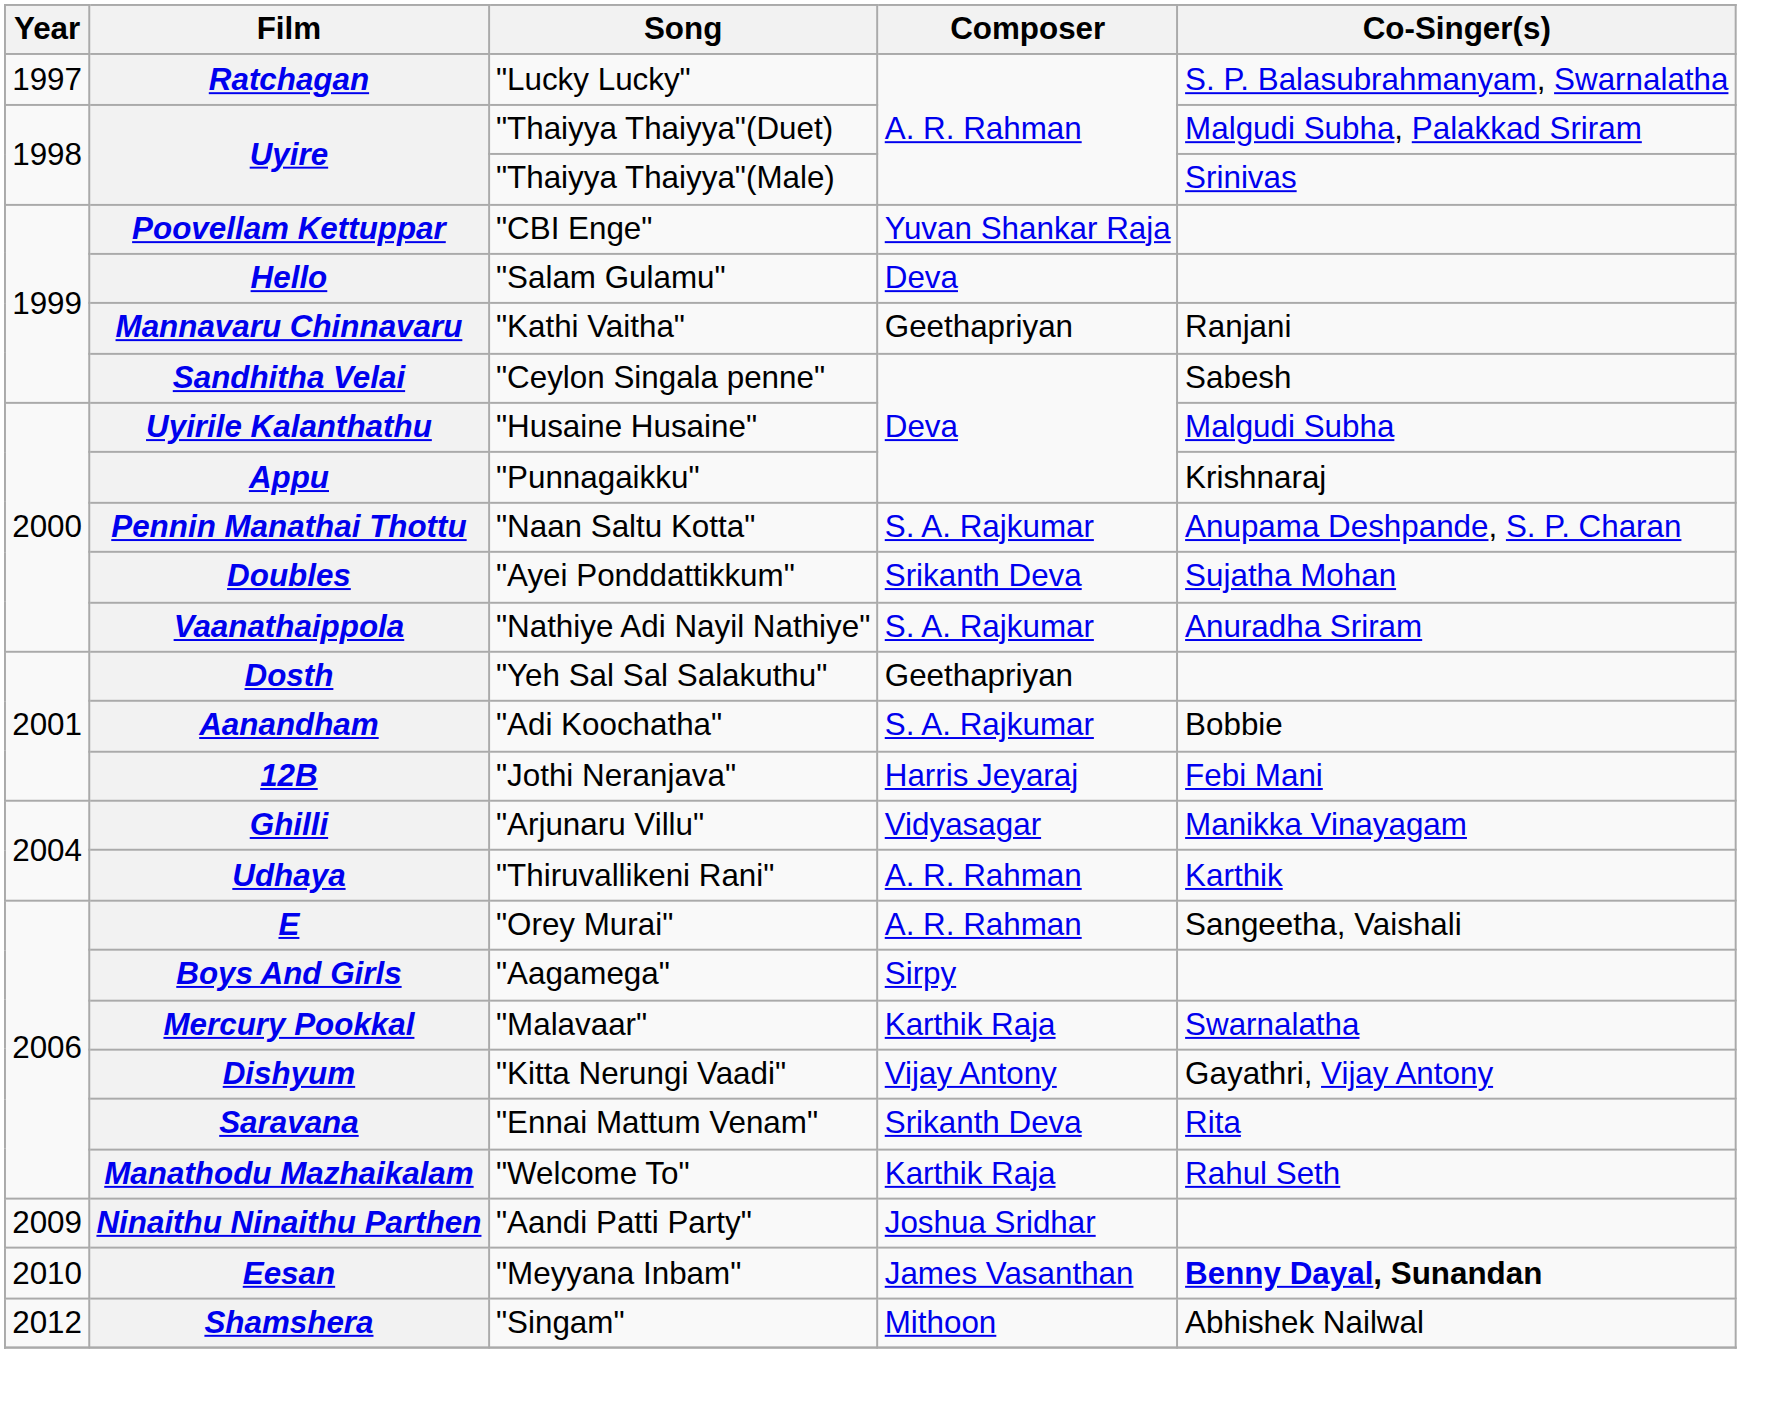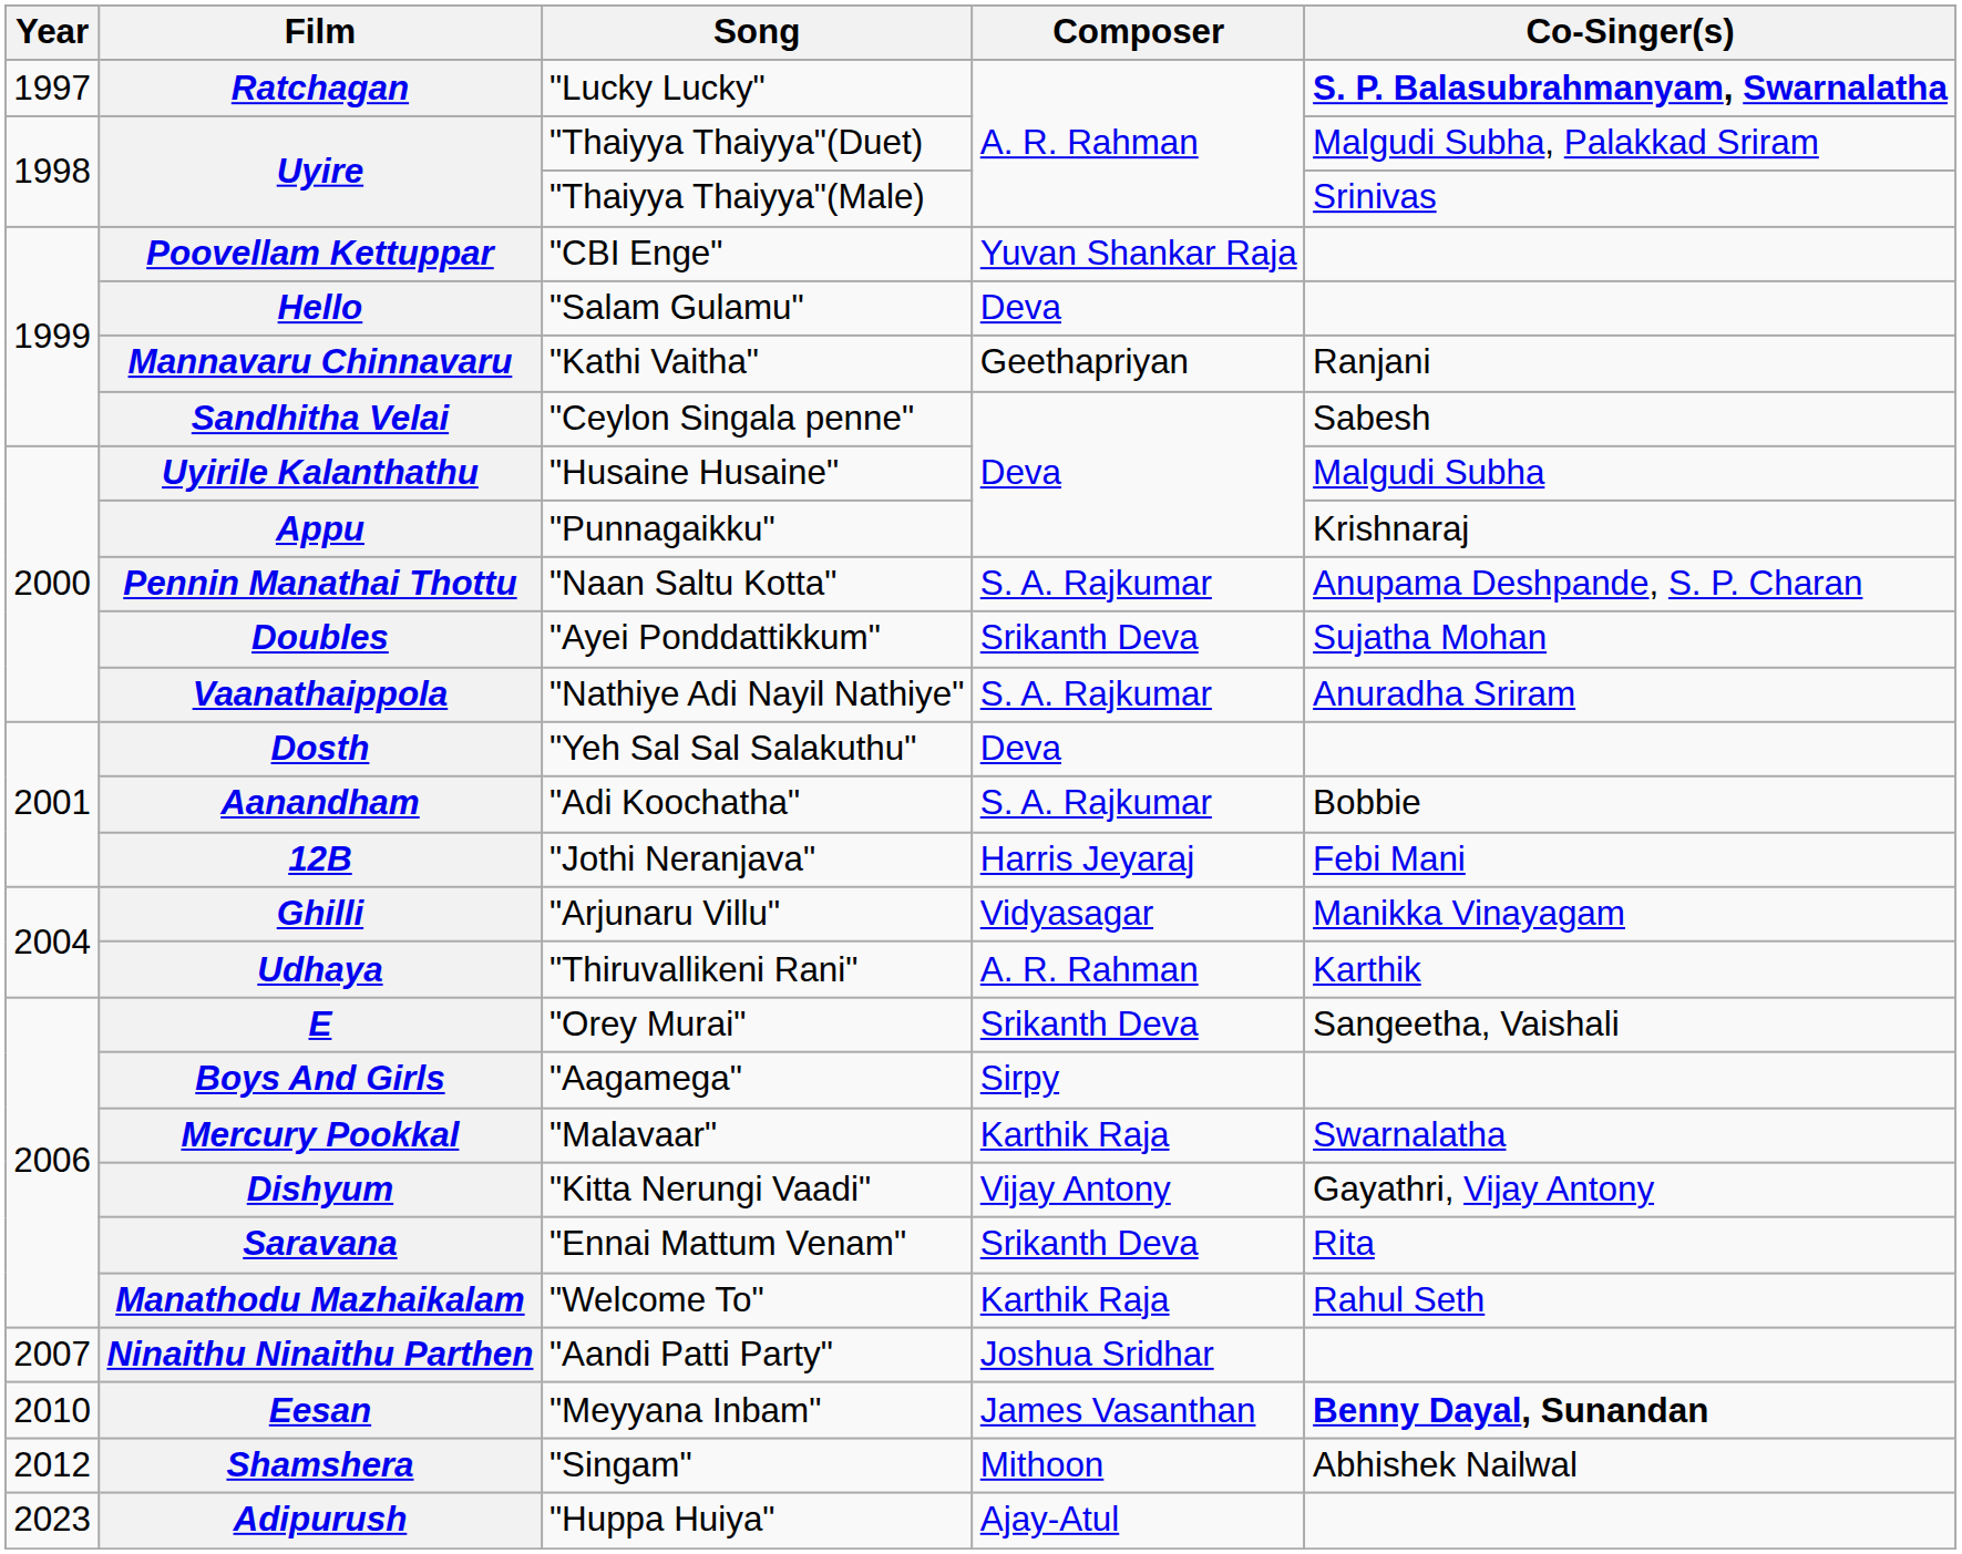 <table class="wikitable">
 <tr>
 <th>Year</th>
 <th>Film</th>
 <th>Song</th>
 <th>Composer</th>
 <th>Co-Singer(s)</th>
 </tr>
 <tr>
 <td>1997</td>
 <th><em><a href='#'>Ratchagan</a></em></th>
 <td>"Lucky Lucky"</td>
 <td rowspan="3"><a href='#'>A. R. Rahman</a></td>
-<td><a href='#'>S. P. Balasubrahmanyam</a>, <a href='#'>Swarnalatha</a></td>
+<td><strong><a href='#'>S. P. Balasubrahmanyam</a>, <a href='#'>Swarnalatha</a></strong></td>
 </tr>
 <tr>
 <td rowspan="2">1998</td>
 <th rowspan="2"><em><a href='#'>Uyire</a></em></th>
 <td>"Thaiyya Thaiyya"(Duet)</td>
 <td><a href='#'>Malgudi Subha</a>, <a href='#'>Palakkad Sriram</a></td>
 </tr>
 <tr>
 <td>"Thaiyya Thaiyya"(Male)</td>
 <td><a href='#'>Srinivas</a></td>
 </tr>
 <tr>
 <td rowspan="4">1999</td>
 <th><em><a href='#'>Poovellam Kettuppar</a></em></th>
 <td>"CBI Enge"</td>
 <td><a href='#'>Yuvan Shankar Raja</a></td>
 <td></td>
 </tr>
 <tr>
 <th><a href='#'><em>Hello</em></a></th>
 <td>"Salam Gulamu"</td>
 <td><a href='#'>Deva</a></td>
 <td></td>
 </tr>
 <tr>
 <th><em><a href='#'>Mannavaru Chinnavaru</a></em></th>
 <td>"Kathi Vaitha"</td>
 <td>Geethapriyan</td>
 <td>Ranjani</td>
 </tr>
 <tr>
 <th><em><a href='#'>Sandhitha Velai</a></em></th>
 <td>"Ceylon Singala penne"</td>
 <td rowspan="3"><a href='#'>Deva</a></td>
 <td>Sabesh</td>
 </tr>
 <tr>
 <td rowspan="5">2000</td>
 <th><em><a href='#'>Uyirile Kalanthathu</a></em></th>
 <td>"Husaine Husaine"</td>
 <td><a href='#'>Malgudi Subha</a></td>
 </tr>
 <tr>
 <th><em><a href='#'>Appu</a></em></th>
 <td>"Punnagaikku"</td>
 <td>Krishnaraj</td>
 </tr>
 <tr>
 <th><em><a href='#'>Pennin Manathai Thottu</a></em></th>
 <td>"Naan Saltu Kotta"</td>
 <td><a href='#'>S. A. Rajkumar</a></td>
 <td><a href='#'>Anupama Deshpande</a>, <a href='#'>S. P. Charan</a></td>
 </tr>
 <tr>
 <th><a href='#'><em>Doubles</em></a></th>
 <td>"Ayei Ponddattikkum"</td>
 <td><a href='#'>Srikanth Deva</a></td>
 <td><a href='#'>Sujatha Mohan</a></td>
 </tr>
 <tr>
 <th><em><a href='#'>Vaanathaippola</a></em></th>
 <td>"Nathiye Adi Nayil Nathiye"</td>
 <td><a href='#'>S. A. Rajkumar</a></td>
 <td><a href='#'>Anuradha Sriram</a></td>
 </tr>
 <tr>
 <td rowspan="3">2001</td>
 <th><em><a href='#'>Dosth</a></em></th>
 <td>"Yeh Sal Sal Salakuthu"</td>
-<td>Geethapriyan</td>
+<td><a href='#'>Deva</a></td>
 <td></td>
 </tr>
 <tr>
 <th><em><a href='#'>Aanandham</a></em></th>
 <td>"Adi Koochatha"</td>
 <td><a href='#'>S. A. Rajkumar</a></td>
 <td>Bobbie</td>
 </tr>
 <tr>
 <th><em><a href='#'>12B</a></em></th>
 <td>"Jothi Neranjava"</td>
 <td><a href='#'>Harris Jeyaraj</a></td>
 <td><a href='#'>Febi Mani</a></td>
 </tr>
 <tr>
 <td rowspan="2">2004</td>
 <th><em><a href='#'>Ghilli</a></em></th>
 <td>"Arjunaru Villu"</td>
 <td><a href='#'>Vidyasagar</a></td>
 <td><a href='#'>Manikka Vinayagam</a></td>
 </tr>
 <tr>
 <th><em><a href='#'>Udhaya</a></em></th>
 <td>"Thiruvallikeni Rani"</td>
 <td><a href='#'>A. R. Rahman</a></td>
 <td><a href='#'>Karthik</a></td>
 </tr>
 <tr>
 <td rowspan="6">2006</td>
 <th><em><a href='#'>E</a></em></th>
 <td>"Orey Murai"</td>
-<td><a href='#'>A. R. Rahman</a></td>
+<td><a href='#'>Srikanth Deva</a></td>
 <td>Sangeetha, Vaishali</td>
 </tr>
 <tr>
 <th><em><a href='#'>Boys And Girls</a></em></th>
 <td>"Aagamega"</td>
 <td><a href='#'>Sirpy</a></td>
 <td></td>
 </tr>
 <tr>
 <th><em><a href='#'>Mercury Pookkal</a></em></th>
 <td>"Malavaar"</td>
 <td><a href='#'>Karthik Raja</a></td>
 <td><a href='#'>Swarnalatha</a></td>
 </tr>
 <tr>
 <th><em><a href='#'>Dishyum</a></em></th>
 <td>"Kitta Nerungi Vaadi"</td>
 <td><a href='#'>Vijay Antony</a></td>
 <td>Gayathri, <a href='#'>Vijay Antony</a></td>
 </tr>
 <tr>
 <th><em><a href='#'>Saravana</a></em></th>
 <td>"Ennai Mattum Venam"</td>
 <td><a href='#'>Srikanth Deva</a></td>
 <td><a href='#'>Rita</a></td>
 </tr>
 <tr>
 <th><em><a href='#'>Manathodu Mazhaikalam</a></em></th>
 <td>"Welcome To"</td>
 <td><a href='#'>Karthik Raja</a></td>
 <td><a href='#'>Rahul Seth</a></td>
 </tr>
 <tr>
-<td>2009</td>
+<td>2007</td>
 <th><em><a href='#'>Ninaithu Ninaithu Parthen</a></em></th>
 <td>"Aandi Patti Party"</td>
 <td><a href='#'>Joshua Sridhar</a></td>
 <td></td>
 </tr>
 <tr>
 <td>2010</td>
 <th><em><a href='#'>Eesan</a></em></th>
 <td>"Meyyana Inbam"</td>
 <td><a href='#'>James Vasanthan</a></td>
 <td><strong><a href='#'>Benny Dayal</a>, Sunandan</strong></td>
 </tr>
 <tr>
 <td>2012</td>
 <th><em><a href='#'>Shamshera</a></em></th>
 <td>"Singam"</td>
 <td><a href='#'>Mithoon</a></td>
 <td>Abhishek Nailwal</td>
 </tr>
 <tr>
+<td>2023</td>
+<th><em><a href='#'>Adipurush</a></em></th>
+<td>"Huppa Huiya"</td>
+<td><a href='#'>Ajay-Atul</a></td>
+<td></td>
+</tr>
+<tr>
 </tr>
 <tr>
 </tr>
 </table>
